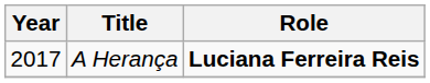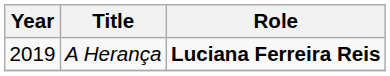 <table class="wikitable" style="font-size: 90%;">
 <tr>
 <th>Year</th>
 <th>Title</th>
 <th>Role</th>
 </tr>
 <tr>
-<td>2017</td>
+<td>2019</td>
 <td><em>A Herança</em></td>
 <td><strong>Luciana Ferreira Reis</strong></td>
 </tr>
 <tr>
 </tr>
 </table>
